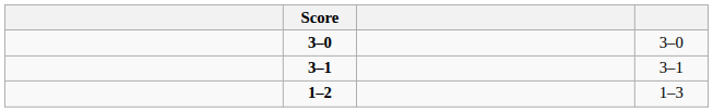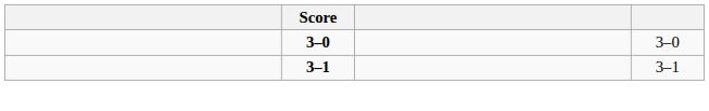 <table class="wikitable" style="text-align: center; ">
 <tr>
 <th align="right" width="270"></th>
 <th width="65">Score</th>
 <th align="left" width="270"></th>
 <th width="65"></th>
 </tr>
 <tr>
 <td align="left"><strong></strong></td>
 <td><strong>3–0</strong></td>
 <td align="left"></td>
 <td>3–0 <strong></strong></td>
 </tr>
 <tr>
 <td align="left"><strong></strong></td>
 <td><strong>3–1</strong></td>
 <td align="left"></td>
 <td>3–1 <strong></strong></td>
 </tr>
-<tr>
-<td align="left"></td>
-<td><strong>1–2</strong></td>
-<td align="left"><strong></strong></td>
-<td>1–3 <strong></strong></td>
-</tr>
 </table>
